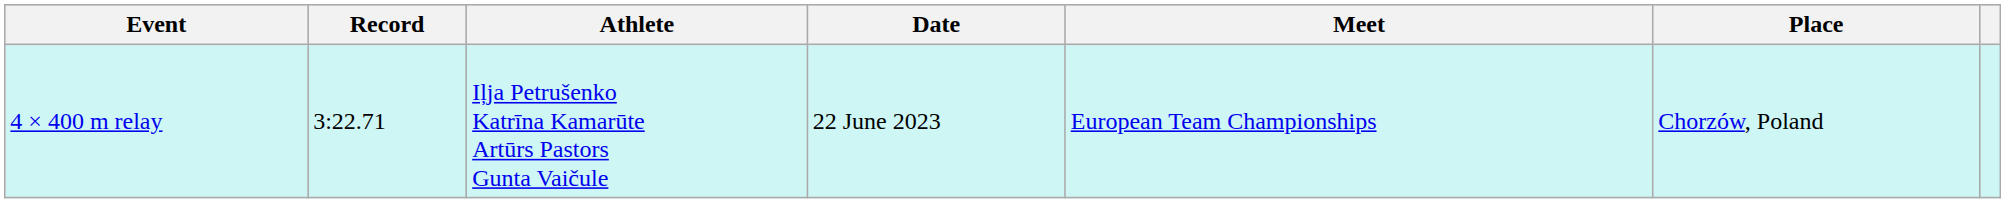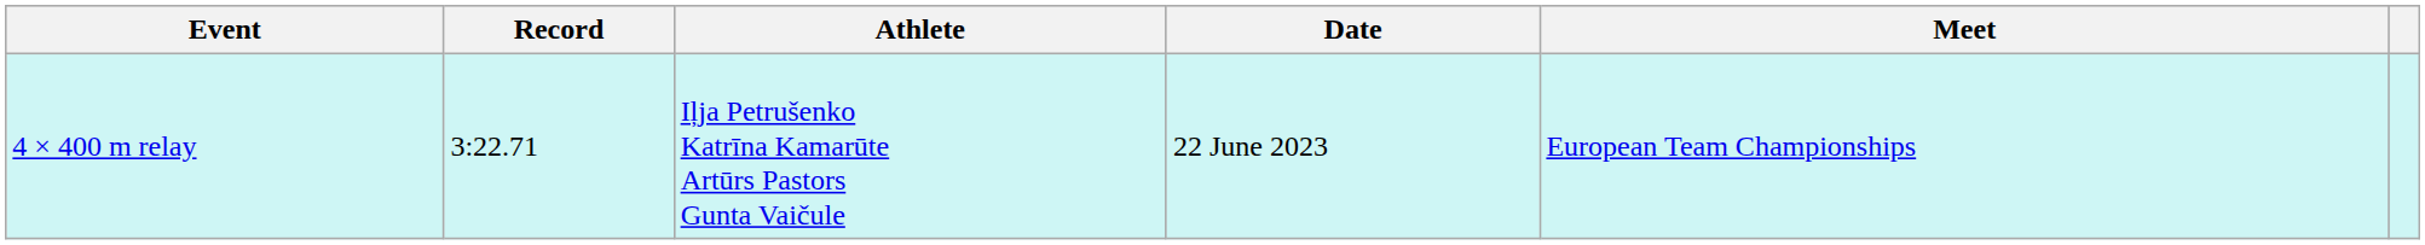 <table class="wikitable" style="font-size:95%; width: 100%;">
 <tr>
 <th>Event</th>
 <th>Record</th>
 <th>Athlete</th>
 <th>Date</th>
 <th>Meet</th>
-<th>Place</th>
 <th></th>
 </tr>
 <tr bgcolor="#CEF6F5">
 <td><a href='#'>4 × 400 m relay</a></td>
 <td>3:22.71</td>
 <td><br><a href='#'>Iļja Petrušenko</a><br><a href='#'>Katrīna Kamarūte</a><br><a href='#'>Artūrs Pastors</a><br><a href='#'>Gunta Vaičule</a></td>
 <td>22 June 2023</td>
 <td><a href='#'>European Team Championships</a></td>
-<td><a href='#'>Chorzów</a>, Poland</td>
 <td></td>
 </tr>
 </table>
